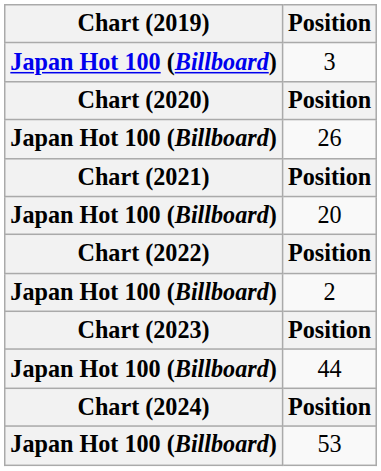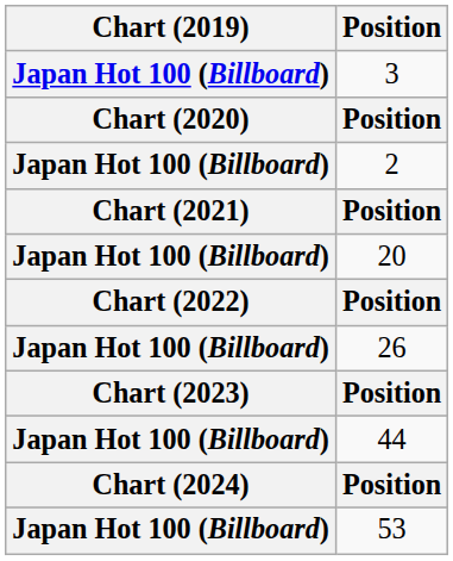 <table class="wikitable plainrowheaders" style="text-align:center">
 <tr>
 <th scope="col">Chart (2019)</th>
 <th scope="col">Position</th>
 </tr>
 <tr>
 <th scope="row"><a href='#'>Japan Hot 100</a> (<em><a href='#'>Billboard</a></em>)</th>
 <td>3</td>
 </tr>
 <tr>
 <th scope="col">Chart (2020)</th>
 <th scope="col">Position</th>
 </tr>
 <tr>
 <th scope="row">Japan Hot 100 (<em>Billboard</em>)</th>
-<td>26</td>
+<td>2</td>
 </tr>
 <tr>
 <th scope="col">Chart (2021)</th>
 <th scope="col">Position</th>
 </tr>
 <tr>
 <th scope="row">Japan Hot 100 (<em>Billboard</em>)</th>
 <td>20</td>
 </tr>
 <tr>
 <th scope="col">Chart (2022)</th>
 <th scope="col">Position</th>
 </tr>
 <tr>
 <th scope="row">Japan Hot 100 (<em>Billboard</em>)</th>
-<td>2</td>
+<td>26</td>
 </tr>
 <tr>
 <th scope="col">Chart (2023)</th>
 <th scope="col">Position</th>
 </tr>
 <tr>
 <th scope="row">Japan Hot 100 (<em>Billboard</em>)</th>
 <td>44</td>
 </tr>
 <tr>
 <th scope="col">Chart (2024)</th>
 <th scope="col">Position</th>
 </tr>
 <tr>
 <th scope="row">Japan Hot 100 (<em>Billboard</em>)</th>
 <td>53</td>
 </tr>
 </table>
